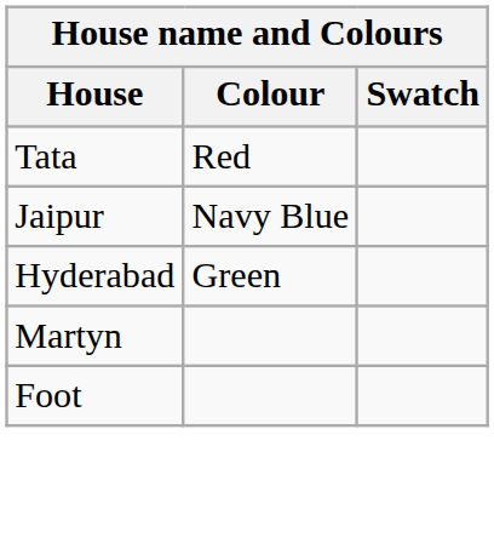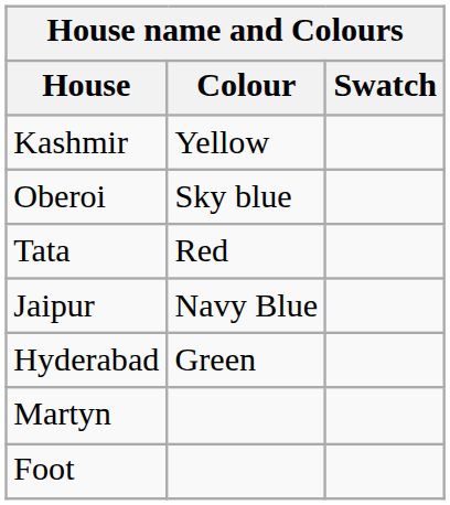 <table class="wikitable"  style="float:right; margin-left:1em; font-size:80%;">
 <tr>
 <th colspan="3">House name and Colours</th>
 </tr>
 <tr>
 <th>House</th>
 <th>Colour</th>
 <th>Swatch</th>
+</tr>
+<tr>
+<td>Kashmir</td>
+<td>Yellow</td>
+<td></td>
+</tr>
+<tr>
+<td>Oberoi</td>
+<td>Sky blue</td>
+<td></td>
 </tr>
 <tr>
 <td>Tata</td>
 <td>Red</td>
 <td></td>
 </tr>
 <tr>
 <td>Jaipur</td>
 <td>Navy Blue</td>
 <td></td>
 </tr>
 <tr>
 <td>Hyderabad</td>
 <td>Green</td>
 <td></td>
 </tr>
 <tr>
 <td>Martyn</td>
 <td></td>
 <td></td>
 </tr>
 <tr>
 <td>Foot</td>
 <td></td>
 <td></td>
 </tr>
 </table>
